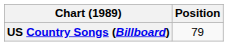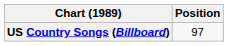 <table class="wikitable plainrowheaders">
 <tr>
 <th scope="col">Chart (1989)</th>
 <th scope="col">Position</th>
 </tr>
 <tr>
 <th scope="row">US <a href='#'>Country Songs</a> (<em><a href='#'>Billboard</a></em>)</th>
-<td align="center">79</td>
+<td align="center">97</td>
 </tr>
 </table>
